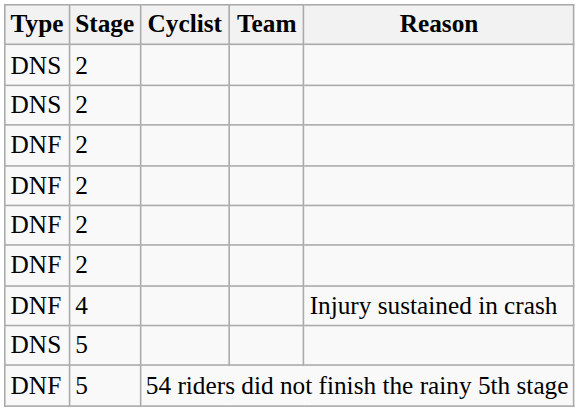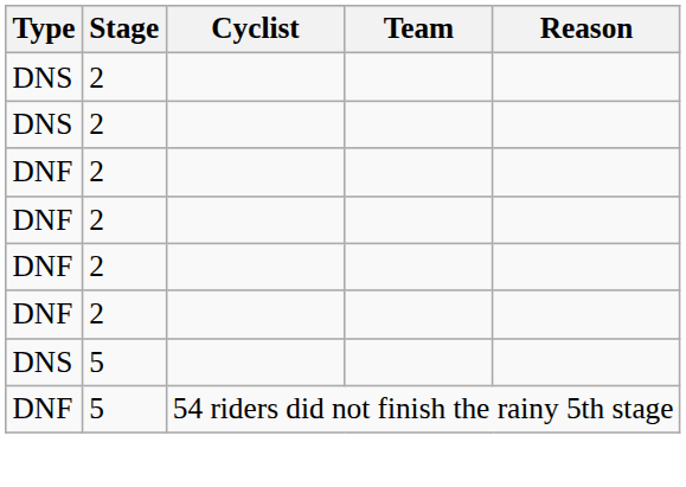 <table class="wikitable">
 <tr>
 <th>Type</th>
 <th>Stage</th>
 <th>Cyclist</th>
 <th>Team</th>
 <th>Reason</th>
 </tr>
 <tr>
 <td>DNS</td>
 <td>2</td>
 <td></td>
 <td></td>
 <td></td>
 </tr>
 <tr>
 <td>DNS</td>
 <td>2</td>
 <td></td>
 <td></td>
 <td></td>
 </tr>
 <tr>
 <td>DNF</td>
 <td>2</td>
 <td></td>
 <td></td>
 <td></td>
 </tr>
 <tr>
 <td>DNF</td>
 <td>2</td>
 <td></td>
 <td></td>
 <td></td>
 </tr>
 <tr>
 <td>DNF</td>
 <td>2</td>
 <td></td>
 <td></td>
 <td></td>
 </tr>
 <tr>
 <td>DNF</td>
 <td>2</td>
 <td></td>
 <td></td>
 <td></td>
 </tr>
 <tr>
-<td>DNF</td>
-<td>4</td>
-<td></td>
-<td></td>
-<td>Injury sustained in crash</td>
-</tr>
-<tr>
 <td>DNS</td>
 <td>5</td>
 <td></td>
 <td></td>
 <td></td>
 </tr>
 <tr>
 <td>DNF</td>
 <td>5</td>
 <td colspan="3">54 riders did not finish the rainy 5th stage</td>
 </tr>
 </table>
